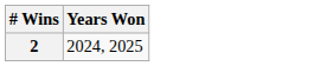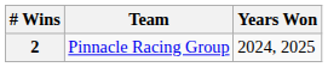 <table class="wikitable" style="font-size: 95%;">
 <tr>
 <th># Wins</th>
+<th>Team</th>
 <th>Years Won</th>
 </tr>
 <tr>
 <th>2</th>
+<td><a href='#'>Pinnacle Racing Group</a></td>
 <td>2024, 2025</td>
 </tr>
 </table>
